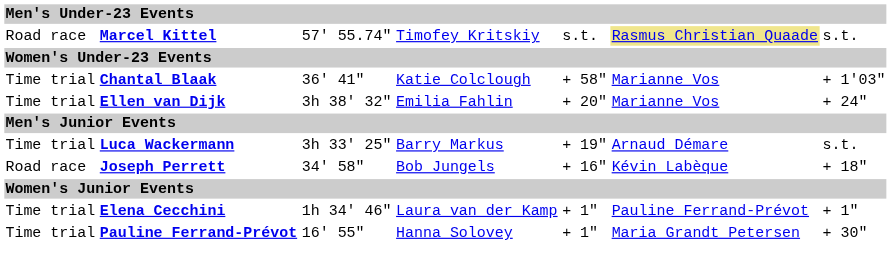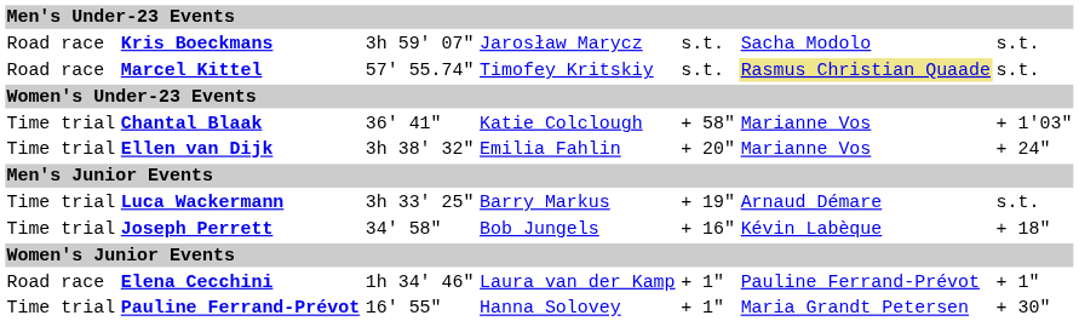 <table>
 <tr bgcolor="#cccccc">
 <td colspan=7><strong>Men's Under-23 Events</strong></td>
+</tr>
+<tr>
+<td>Road race<br></td>
+<td><strong><a href='#'>Kris Boeckmans</a></strong><br><small></small></td>
+<td>3h 59' 07"</td>
+<td><a href='#'>Jarosław Marycz</a><br><small></small></td>
+<td>s.t.</td>
+<td><a href='#'>Sacha Modolo</a><br><small></small></td>
+<td>s.t.</td>
 </tr>
 <tr>
 <td>Road race<br></td>
 <td><strong><a href='#'>Marcel Kittel</a></strong><br><small></small></td>
 <td>57' 55.74"</td>
 <td><a href='#'>Timofey Kritskiy</a><br><small></small></td>
 <td>s.t.</td>
 <td style="background: khaki;"><a href='#'>Rasmus Christian Quaade</a><br><small></small></td>
 <td>s.t.</td>
 </tr>
 <tr bgcolor="#cccccc">
 <td colspan=7><strong>Women's Under-23 Events</strong></td>
 </tr>
 <tr>
 <td>Time trial<br></td>
 <td><strong><a href='#'>Chantal Blaak</a></strong><br><small></small></td>
 <td nowrap>36' 41"</td>
 <td><a href='#'>Katie Colclough</a><br><small></small></td>
 <td>+ 58"</td>
 <td><a href='#'>Marianne Vos</a><br><small></small></td>
 <td>+ 1'03"</td>
 </tr>
 <tr>
 <td>Time trial<br></td>
 <td><strong><a href='#'>Ellen van Dijk</a></strong><br><small></small></td>
 <td>3h 38' 32"</td>
 <td><a href='#'>Emilia Fahlin</a><br><small></small></td>
 <td>+ 20"</td>
 <td><a href='#'>Marianne Vos</a><br><small></small></td>
 <td>+ 24"</td>
 </tr>
 <tr bgcolor="#cccccc">
 <td colspan=7><strong>Men's Junior Events</strong></td>
 </tr>
 <tr>
 <td>Time trial<br></td>
 <td><strong><a href='#'>Luca Wackermann</a></strong><br><small></small></td>
 <td>3h 33' 25"</td>
 <td><a href='#'>Barry Markus</a><br><small></small></td>
 <td>+ 19"</td>
 <td><a href='#'>Arnaud Démare</a><br><small></small></td>
 <td>s.t.</td>
 </tr>
 <tr>
-<td>Road race<br></td>
+<td>Time trial<br></td>
 <td><strong><a href='#'>Joseph Perrett</a></strong><br><small></small></td>
 <td>34' 58"</td>
 <td><a href='#'>Bob Jungels</a><br><small></small></td>
 <td>+ 16"</td>
 <td><a href='#'>Kévin Labèque</a><br><small></small></td>
 <td>+ 18"</td>
 </tr>
 <tr bgcolor="#cccccc">
 <td colspan=7><strong>Women's Junior Events</strong></td>
 </tr>
 <tr>
-<td>Time trial<br></td>
+<td>Road race<br></td>
 <td><strong><a href='#'>Elena Cecchini</a></strong><br><small></small></td>
 <td>1h 34' 46"</td>
 <td><a href='#'>Laura van der Kamp</a><br><small></small></td>
 <td>+ 1"</td>
 <td><a href='#'>Pauline Ferrand-Prévot</a><br><small></small></td>
 <td>+ 1"</td>
 </tr>
 <tr>
 <td>Time trial<br></td>
 <td><strong><a href='#'>Pauline Ferrand-Prévot</a></strong><br><small></small></td>
 <td>16' 55"</td>
 <td><a href='#'>Hanna Solovey</a><br><small></small></td>
 <td>+ 1"</td>
 <td><a href='#'>Maria Grandt Petersen</a><br><small></small></td>
 <td>+ 30"</td>
 </tr>
 </table>
